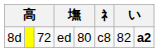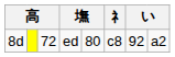 <table class="wikitable" style="text-align:center;">
 <tr>
 <th colspan="3">高</th>
 <th colspan="2">墲</th>
 <th>ﾈ</th>
 <th colspan="2">い</th>
 </tr>
 <tr>
 <td>8d</td>
 <td style="background: yellow;"> </td>
 <td>72</td>
 <td>ed</td>
 <td>80</td>
 <td>c8</td>
-<td>82</td>
-<td><strong>a2</strong></td>
+<td>92</td>
+<td>a2</td>
 </tr>
 </table>
